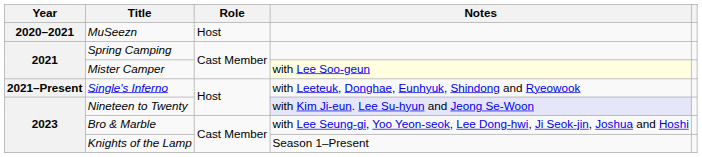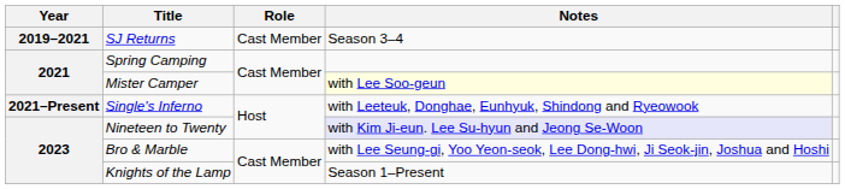 <table class="wikitable sortable plainrowheaders">
 <tr>
 <th scope="col">Year</th>
 <th scope="col">Title</th>
 <th scope="col">Role</th>
 <th scope="col">Notes</th>
 <th scope="col" class="unsortable"></th>
 </tr>
 <tr>
-<th scope="row">2020–2021</th>
-<td><em>MuSeezn</em></td>
-<td>Host</td>
-<td></td>
+<th scope="row">2019–2021</th>
+<td><em><a href='#'>SJ Returns</a></em></td>
+<td rowspan="1">Cast Member</td>
+<td>Season 3–4</td>
 <td></td>
 </tr>
 <tr>
 <th scope="row" rowspan="2">2021</th>
 <td><em>Spring Camping</em></td>
 <td rowspan="2">Cast Member</td>
 <td></td>
 <td></td>
 </tr>
 <tr>
 <td><em>Mister Camper</em></td>
 <td style="background: lightyellow;">with <a href='#'>Lee Soo-geun</a></td>
 <td></td>
 </tr>
 <tr>
 <th scope="row">2021–Present</th>
 <td><em><a href='#'>Single's Inferno</a></em></td>
 <td rowspan="2">Host</td>
 <td>with <a href='#'>Leeteuk</a>, <a href='#'>Donghae</a>, <a href='#'>Eunhyuk</a>, <a href='#'>Shindong</a> and <a href='#'>Ryeowook</a></td>
 <td></td>
 </tr>
 <tr>
 <th rowspan="3" scope="row">2023</th>
 <td><em>Nineteen to Twenty</em></td>
 <td style="background: lavender;">with <a href='#'>Kim Ji-eun</a>. <a href='#'>Lee Su-hyun</a> and <a href='#'>Jeong Se-Woon</a></td>
 <td></td>
 </tr>
 <tr>
 <td><em>Bro & Marble</em></td>
 <td rowspan=2>Cast Member</td>
 <td>with <a href='#'>Lee Seung-gi</a>, <a href='#'>Yoo Yeon-seok</a>, <a href='#'>Lee Dong-hwi</a>, <a href='#'>Ji Seok-jin</a>, <a href='#'>Joshua</a> and <a href='#'>Hoshi</a></td>
 <td></td>
 </tr>
 <tr>
 <td><em>Knights of the Lamp</em></td>
 <td>Season 1–Present</td>
 <td></td>
 </tr>
 </table>
